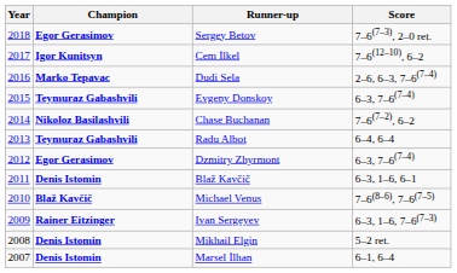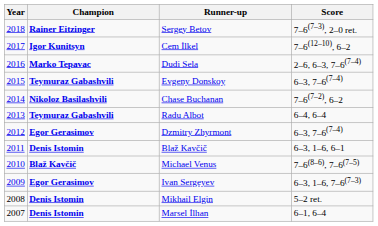 <table class="wikitable" style="font-size:90%">
 <tr>
 <th>Year</th>
 <th width="200">Champion</th>
 <th width="200">Runner-up</th>
 <th width="120">Score</th>
 </tr>
 <tr>
 <td><a href='#'>2018</a></td>
-<td> <strong><a href='#'>Egor Gerasimov</a></strong></td>
+<td> <strong><a href='#'>Rainer Eitzinger</a></strong></td>
 <td> <a href='#'>Sergey Betov</a></td>
 <td>7–6<sup>(7–3)</sup>, 2–0 ret.</td>
 </tr>
 <tr>
 <td><a href='#'>2017</a></td>
 <td> <strong><a href='#'>Igor Kunitsyn</a></strong></td>
 <td> <a href='#'>Cem İlkel</a></td>
 <td>7–6<sup>(12–10)</sup>, 6–2</td>
 </tr>
 <tr>
 <td><a href='#'>2016</a></td>
 <td> <strong><a href='#'>Marko Tepavac</a></strong></td>
 <td> <a href='#'>Dudi Sela</a></td>
 <td>2–6, 6–3, 7–6<sup>(7–4)</sup></td>
 </tr>
 <tr>
 <td><a href='#'>2015</a></td>
 <td> <strong><a href='#'>Teymuraz Gabashvili</a></strong></td>
 <td> <a href='#'>Evgeny Donskoy</a></td>
 <td>6–3, 7–6<sup>(7–4)</sup></td>
 </tr>
 <tr>
 <td><a href='#'>2014</a></td>
 <td> <strong><a href='#'>Nikoloz Basilashvili</a></strong></td>
 <td> <a href='#'>Chase Buchanan</a></td>
 <td>7–6<sup>(7–2)</sup>, 6–2</td>
 </tr>
 <tr>
 <td><a href='#'>2013</a></td>
 <td> <strong><a href='#'>Teymuraz Gabashvili</a></strong></td>
 <td> <a href='#'>Radu Albot</a></td>
 <td>6–4, 6–4</td>
 </tr>
 <tr>
 <td><a href='#'>2012</a></td>
 <td> <strong><a href='#'>Egor Gerasimov</a></strong></td>
 <td> <a href='#'>Dzmitry Zhyrmont</a></td>
 <td>6–3, 7–6<sup>(7–4)</sup></td>
 </tr>
 <tr>
 <td><a href='#'>2011</a></td>
 <td> <strong><a href='#'>Denis Istomin</a></strong></td>
 <td> <a href='#'>Blaž Kavčič</a></td>
 <td>6–3, 1–6, 6–1</td>
 </tr>
 <tr>
 <td><a href='#'>2010</a></td>
 <td> <strong><a href='#'>Blaž Kavčič</a></strong></td>
 <td> <a href='#'>Michael Venus</a></td>
 <td>7–6<sup>(8–6)</sup>, 7–6<sup>(7–5)</sup></td>
 </tr>
 <tr>
 <td><a href='#'>2009</a></td>
-<td> <strong><a href='#'>Rainer Eitzinger</a></strong></td>
+<td> <strong><a href='#'>Egor Gerasimov</a></strong></td>
 <td> <a href='#'>Ivan Sergeyev</a></td>
 <td>6–3, 1–6, 7–6<sup>(7–3)</sup></td>
 </tr>
 <tr>
 <td>2008</td>
 <td> <strong><a href='#'>Denis Istomin</a></strong></td>
 <td> <a href='#'>Mikhail Elgin</a></td>
 <td>5–2 ret.</td>
 </tr>
 <tr>
 <td>2007</td>
 <td> <strong><a href='#'>Denis Istomin</a></strong></td>
 <td> <a href='#'>Marsel İlhan</a></td>
 <td>6–1, 6–4</td>
 </tr>
 </table>
